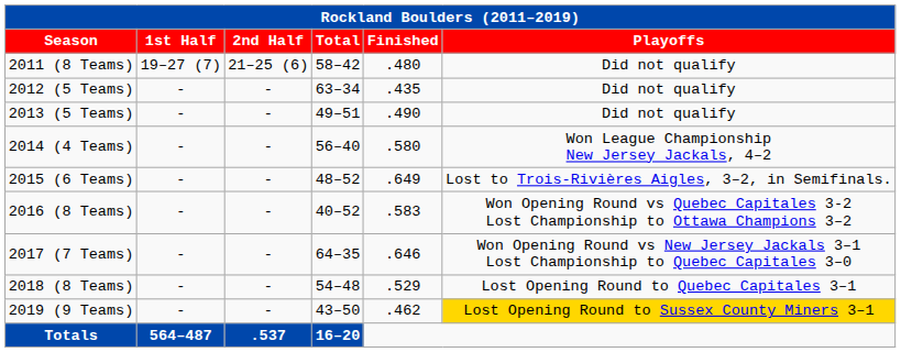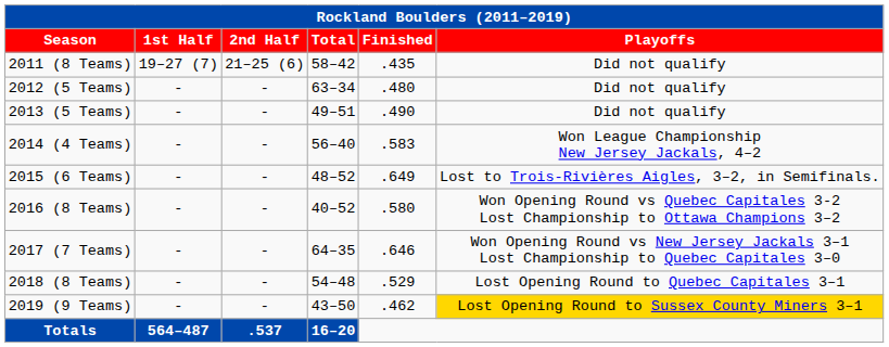 <table class="wikitable" style="text-align:center">
 <tr>
 <th colspan="6" style="background:#0047AB;color:#ffffff">Rockland Boulders (2011–2019)</th>
 </tr>
 <tr>
 <th style="background:red; text-align:center; color:#fff;">Season</th>
 <th style="background:red; text-align:center; color:#fff;">1st Half</th>
 <th style="background:red; text-align:center; color:#fff;">2nd Half</th>
 <th style="background:red; text-align:center; color:#fff;">Total</th>
 <th style="background:red; text-align:center; color:#fff;">Finished</th>
 <th style="background:red; text-align:center; color:#fff;">Playoffs</th>
 </tr>
 <tr>
 <td>2011 (8 Teams)</td>
 <td>19–27 (7)</td>
 <td>21–25 (6)</td>
 <td>58–42</td>
-<td>.480</td>
+<td>.435</td>
 <td>Did not qualify</td>
 </tr>
 <tr>
 <td>2012 (5 Teams)</td>
 <td>-</td>
 <td>-</td>
 <td>63–34</td>
-<td>.435</td>
+<td>.480</td>
 <td>Did not qualify</td>
 </tr>
 <tr>
 <td>2013 (5 Teams)</td>
 <td>-</td>
 <td>-</td>
 <td>49–51</td>
 <td>.490</td>
 <td>Did not qualify</td>
 </tr>
 <tr>
 <td>2014 (4 Teams)</td>
 <td>-</td>
 <td>-</td>
 <td>56–40</td>
-<td>.580</td>
+<td>.583</td>
 <td>Won League Championship<br><a href='#'>New Jersey Jackals</a>, 4–2</td>
 </tr>
 <tr>
 <td>2015 (6 Teams)</td>
 <td>-</td>
 <td>-</td>
 <td>48–52</td>
 <td>.649</td>
 <td>Lost to <a href='#'>Trois-Rivières Aigles</a>, 3–2, in Semifinals.</td>
 </tr>
 <tr>
 <td>2016 (8 Teams)</td>
 <td>-</td>
 <td>-</td>
 <td>40–52</td>
-<td>.583</td>
+<td>.580</td>
 <td>Won Opening Round vs <a href='#'>Quebec Capitales</a> 3-2 <br> Lost Championship to <a href='#'>Ottawa Champions</a> 3–2</td>
 </tr>
 <tr>
 <td>2017 (7 Teams)</td>
 <td>-</td>
 <td>-</td>
 <td>64–35</td>
 <td>.646</td>
 <td>Won Opening Round vs <a href='#'>New Jersey Jackals</a> 3–1 <br> Lost Championship to <a href='#'>Quebec Capitales</a> 3–0</td>
 </tr>
 <tr>
 <td>2018 (8 Teams)</td>
 <td>-</td>
 <td>-</td>
 <td>54–48</td>
 <td>.529</td>
 <td>Lost Opening Round to <a href='#'>Quebec Capitales</a> 3–1</td>
 </tr>
 <tr>
 <td>2019 (9 Teams)</td>
 <td>-</td>
 <td>-</td>
 <td>43–50</td>
 <td>.462</td>
 <td style="background: gold;">Lost Opening Round to <a href='#'>Sussex County Miners</a> 3–1</td>
 </tr>
 <tr>
 <th style="background:#0047AB; text-align:center; color:#fff;">Totals</th>
 <th style="background:#0047AB; text-align:center; color:#fff;">564–487</th>
 <th style="background:#0047AB; text-align:center; color:#fff;">.537</th>
 <th style="background:#0047AB; text-align:center; color:#fff;">16–20</th>
 </tr>
 </table>
